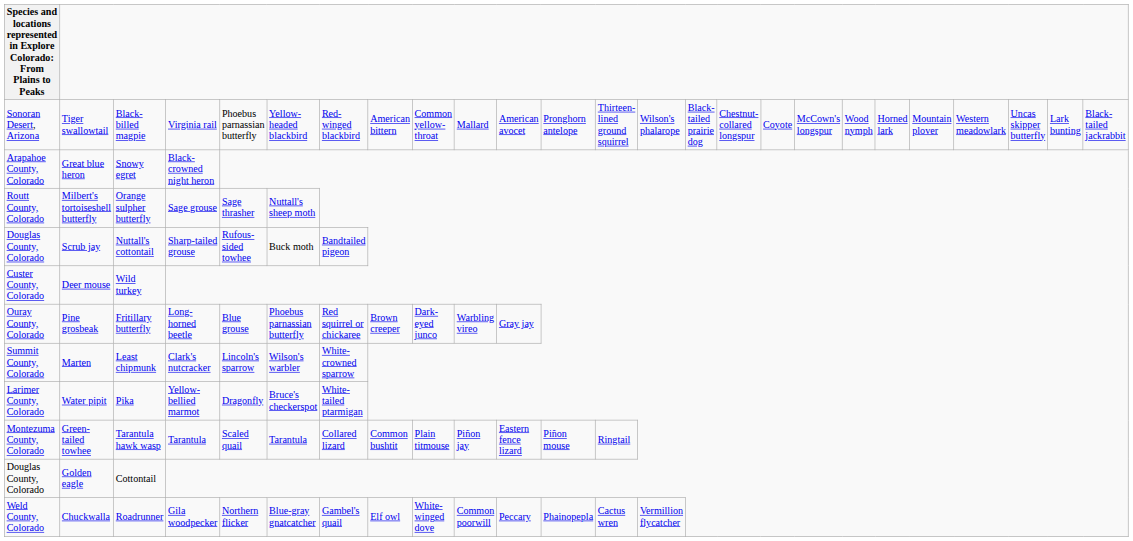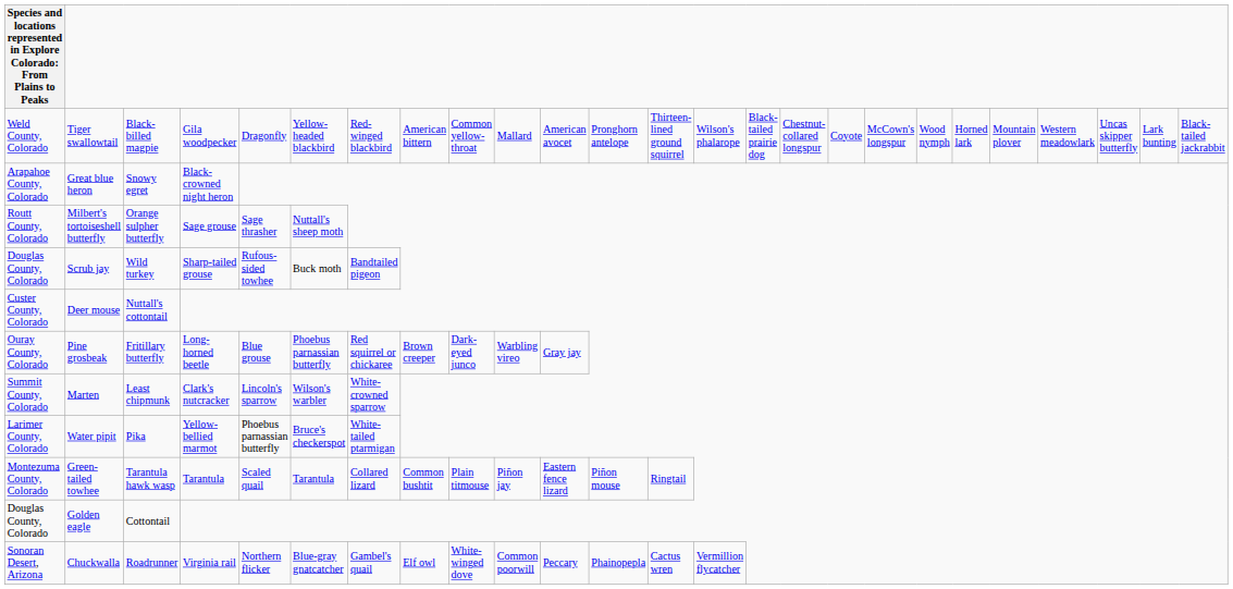 <table class="wikitable collapsible collapsed">
 <tr>
 <th>Species and locations represented in Explore Colorado: From Plains to Peaks</th>
 </tr>
 <tr>
-<td><a href='#'>Sonoran Desert</a>, <a href='#'>Arizona</a></td>
+<td><a href='#'>Weld County, Colorado</a></td>
 <td><a href='#'>Tiger swallowtail</a></td>
 <td><a href='#'>Black-billed magpie</a></td>
-<td><a href='#'>Virginia rail</a></td>
-<td>Phoebus parnassian butterfly</td>
+<td><a href='#'>Gila woodpecker</a></td>
+<td><a href='#'>Dragonfly</a></td>
 <td><a href='#'>Yellow-headed blackbird</a></td>
 <td><a href='#'>Red-winged blackbird</a></td>
 <td><a href='#'>American bittern</a></td>
 <td><a href='#'>Common yellow-throat</a></td>
 <td><a href='#'>Mallard</a></td>
 <td><a href='#'>American avocet</a></td>
 <td><a href='#'>Pronghorn antelope</a></td>
 <td><a href='#'>Thirteen-lined ground squirrel</a></td>
 <td><a href='#'>Wilson's phalarope</a></td>
 <td><a href='#'>Black-tailed prairie dog</a></td>
 <td><a href='#'>Chestnut-collared longspur</a></td>
 <td><a href='#'>Coyote</a></td>
 <td><a href='#'>McCown's longspur</a></td>
 <td><a href='#'>Wood nymph</a></td>
 <td><a href='#'>Horned lark</a></td>
 <td><a href='#'>Mountain plover</a></td>
 <td><a href='#'>Western meadowlark</a></td>
 <td><a href='#'>Uncas skipper butterfly</a></td>
 <td><a href='#'>Lark bunting</a></td>
 <td><a href='#'>Black-tailed jackrabbit</a></td>
 </tr>
 <tr>
 <td><a href='#'>Arapahoe County, Colorado</a></td>
 <td><a href='#'>Great blue heron</a></td>
 <td><a href='#'>Snowy egret</a></td>
 <td><a href='#'>Black-crowned night heron</a></td>
 </tr>
 <tr>
 <td><a href='#'>Routt County, Colorado</a></td>
 <td><a href='#'>Milbert's tortoiseshell butterfly</a></td>
 <td><a href='#'>Orange sulpher butterfly</a></td>
 <td><a href='#'>Sage grouse</a></td>
 <td><a href='#'>Sage thrasher</a></td>
 <td><a href='#'>Nuttall's sheep moth</a></td>
 </tr>
 <tr>
 <td><a href='#'>Douglas County, Colorado</a></td>
 <td><a href='#'>Scrub jay</a></td>
-<td><a href='#'>Nuttall's cottontail</a></td>
+<td><a href='#'>Wild turkey</a></td>
 <td><a href='#'>Sharp-tailed grouse</a></td>
 <td><a href='#'>Rufous-sided towhee</a></td>
 <td>Buck moth</td>
 <td><a href='#'>Bandtailed pigeon</a></td>
 </tr>
 <tr>
 <td><a href='#'>Custer County, Colorado</a></td>
 <td><a href='#'>Deer mouse</a></td>
-<td><a href='#'>Wild turkey</a></td>
+<td><a href='#'>Nuttall's cottontail</a></td>
 </tr>
 <tr>
 <td><a href='#'>Ouray County, Colorado</a></td>
 <td><a href='#'>Pine grosbeak</a></td>
 <td><a href='#'>Fritillary butterfly</a></td>
 <td><a href='#'>Long-horned beetle</a></td>
 <td><a href='#'>Blue grouse</a></td>
 <td><a href='#'>Phoebus parnassian butterfly</a></td>
 <td><a href='#'>Red squirrel or chickaree</a></td>
 <td><a href='#'>Brown creeper</a></td>
 <td><a href='#'>Dark-eyed junco</a></td>
 <td><a href='#'>Warbling vireo</a></td>
 <td><a href='#'>Gray jay</a></td>
 </tr>
 <tr>
 <td><a href='#'>Summit County, Colorado</a></td>
 <td><a href='#'>Marten</a></td>
 <td><a href='#'>Least chipmunk</a></td>
 <td><a href='#'>Clark's nutcracker</a></td>
 <td><a href='#'>Lincoln's sparrow</a></td>
 <td><a href='#'>Wilson's warbler</a></td>
 <td><a href='#'>White-crowned sparrow</a></td>
 </tr>
 <tr>
 <td><a href='#'>Larimer County, Colorado</a></td>
 <td><a href='#'>Water pipit</a></td>
 <td><a href='#'>Pika</a></td>
 <td><a href='#'>Yellow-bellied marmot</a></td>
-<td><a href='#'>Dragonfly</a></td>
+<td>Phoebus parnassian butterfly</td>
 <td><a href='#'>Bruce's checkerspot</a></td>
 <td><a href='#'>White-tailed ptarmigan</a></td>
 </tr>
 <tr>
 <td><a href='#'>Montezuma County, Colorado</a></td>
 <td><a href='#'>Green-tailed towhee</a></td>
 <td><a href='#'>Tarantula hawk wasp</a></td>
 <td><a href='#'>Tarantula</a></td>
 <td><a href='#'>Scaled quail</a></td>
 <td><a href='#'>Tarantula</a></td>
 <td><a href='#'>Collared lizard</a></td>
 <td><a href='#'>Common bushtit</a></td>
 <td><a href='#'>Plain titmouse</a></td>
 <td><a href='#'>Piñon jay</a></td>
 <td><a href='#'>Eastern fence lizard</a></td>
 <td><a href='#'>Piñon mouse</a></td>
 <td><a href='#'>Ringtail</a></td>
 </tr>
 <tr>
 <td>Douglas County, Colorado</td>
 <td><a href='#'>Golden eagle</a></td>
 <td>Cottontail</td>
 </tr>
 <tr>
-<td><a href='#'>Weld County, Colorado</a></td>
+<td><a href='#'>Sonoran Desert</a>, <a href='#'>Arizona</a></td>
 <td><a href='#'>Chuckwalla</a></td>
 <td><a href='#'>Roadrunner</a></td>
-<td><a href='#'>Gila woodpecker</a></td>
+<td><a href='#'>Virginia rail</a></td>
 <td><a href='#'>Northern flicker</a></td>
 <td><a href='#'>Blue-gray gnatcatcher</a></td>
 <td><a href='#'>Gambel's quail</a></td>
 <td><a href='#'>Elf owl</a></td>
 <td><a href='#'>White-winged dove</a></td>
 <td><a href='#'>Common poorwill</a></td>
 <td><a href='#'>Peccary</a></td>
 <td><a href='#'>Phainopepla</a></td>
 <td><a href='#'>Cactus wren</a></td>
 <td><a href='#'>Vermillion flycatcher</a></td>
 </tr>
 </table>
